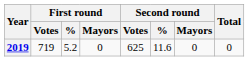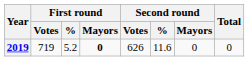 <table class=wikitable style=text-align:center>
 <tr>
 <th rowspan=2>Year</th>
 <th colspan=3>First round</th>
 <th colspan=3>Second round</th>
 <th rowspan=2>Total</th>
 </tr>
 <tr>
 <th>Votes</th>
 <th>%</th>
 <th>Mayors</th>
 <th>Votes</th>
 <th>%</th>
 <th>Mayors</th>
 </tr>
 <tr>
 <th><a href='#'>2019</a></th>
 <td>719</td>
 <td>5.2</td>
-<td>0</td>
-<td>625</td>
+<td><strong>0</strong></td>
+<td>626</td>
 <td>11.6</td>
 <td>0</td>
 <td>0</td>
 </tr>
 </table>
